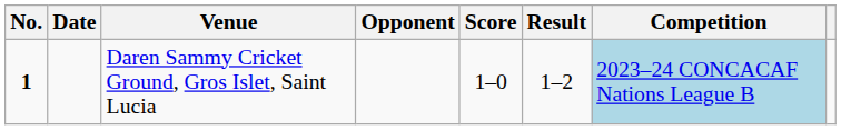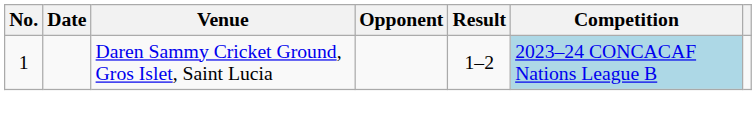 <table class="wikitable sortable">
 <tr>
 <th scope="col">No.</th>
 <th scope="col">Date</th>
 <th scope="col">Venue</th>
 <th scope="col">Opponent</th>
-<th scope="col">Score</th>
 <th scope="col">Result</th>
 <th scope="col">Competition</th>
 <th scope="col" class="unsortable"></th>
 </tr>
 <tr>
-<td style="text-align:center"><strong>1</strong></td>
+<td style="text-align:center">1</td>
 <td></td>
 <td><a href='#'>Daren Sammy Cricket Ground</a>, <a href='#'>Gros Islet</a>, Saint Lucia</td>
 <td></td>
-<td style="text-align:center">1–0</td>
 <td style="text-align:center">1–2</td>
 <td style="background: lightblue;"><a href='#'>2023–24 CONCACAF Nations League B</a></td>
 <td></td>
 </tr>
 </table>
